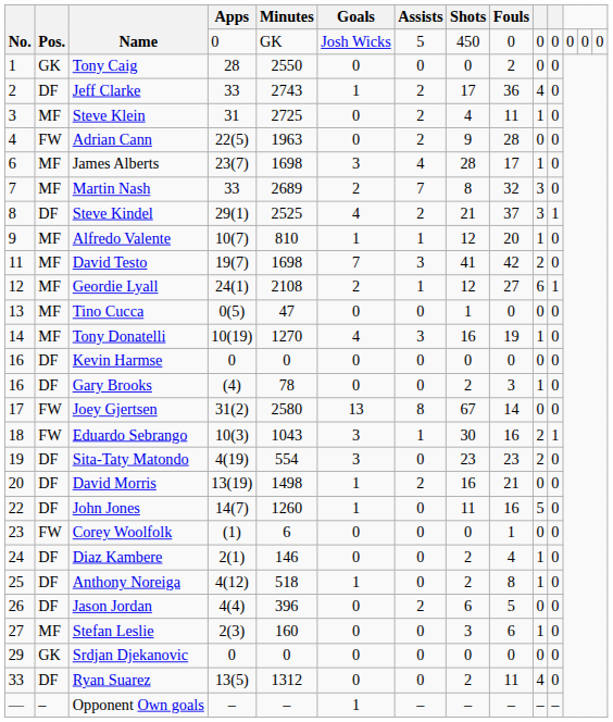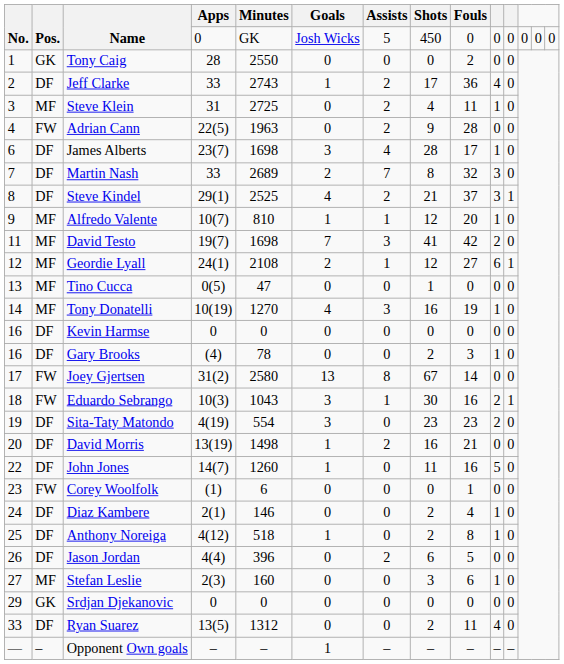 <table class="wikitable sortable" border="1" style="text-align:center">
 <tr>
 <th scope=col rowspan="2" valign="bottom">No.</th>
 <th scope=col rowspan="2" valign="bottom" data-sort-type="text">Pos.</th>
 <th scope=col  rowspan="2" valign="bottom" data-sort-type="text">Name</th>
 <th scope=col>Apps</th>
 <th scope=col>Minutes</th>
 <th scope=col>Goals</th>
 <th scope=col>Assists</th>
 <th scope=col>Shots</th>
 <th scope=col>Fouls</th>
 <th scope=col></th>
 <th scope=col></th>
 </tr>
 <tr>
 <td align=left>0</td>
 <td align=left>GK</td>
 <td align=left> <a href='#'>Josh Wicks</a></td>
 <td>5</td>
 <td>450</td>
 <td>0</td>
 <td>0</td>
 <td>0</td>
 <td>0</td>
 <td>0</td>
 <td>0</td>
 </tr>
 <tr>
 <td align=left>1</td>
 <td align=left>GK</td>
 <td align=left> <a href='#'>Tony Caig</a></td>
 <td>28</td>
 <td>2550</td>
 <td>0</td>
 <td>0</td>
 <td>0</td>
 <td>2</td>
 <td>0</td>
 <td>0</td>
 </tr>
 <tr>
 <td align=left>2</td>
 <td align=left>DF</td>
 <td align=left> <a href='#'>Jeff Clarke</a></td>
 <td>33</td>
 <td>2743</td>
 <td>1</td>
 <td>2</td>
 <td>17</td>
 <td>36</td>
 <td>4</td>
 <td>0</td>
 </tr>
 <tr>
 <td align=left>3</td>
 <td align=left>MF</td>
 <td align=left> <a href='#'>Steve Klein</a></td>
 <td>31</td>
 <td>2725</td>
 <td>0</td>
 <td>2</td>
 <td>4</td>
 <td>11</td>
 <td>1</td>
 <td>0</td>
 </tr>
 <tr>
 <td align=left>4</td>
 <td align=left>FW</td>
 <td align=left> <a href='#'>Adrian Cann</a></td>
 <td>22(5)</td>
 <td>1963</td>
 <td>0</td>
 <td>2</td>
 <td>9</td>
 <td>28</td>
 <td>0</td>
 <td>0</td>
 </tr>
 <tr>
 <td align=left>6</td>
-<td align=left>MF</td>
+<td align=left>DF</td>
 <td align=left> James Alberts</td>
 <td>23(7)</td>
 <td>1698</td>
 <td>3</td>
 <td>4</td>
 <td>28</td>
 <td>17</td>
 <td>1</td>
 <td>0</td>
 </tr>
 <tr>
 <td align=left>7</td>
-<td align=left>MF</td>
+<td align=left>DF</td>
 <td align=left> <a href='#'>Martin Nash</a></td>
 <td>33</td>
 <td>2689</td>
 <td>2</td>
 <td>7</td>
 <td>8</td>
 <td>32</td>
 <td>3</td>
 <td>0</td>
 </tr>
 <tr>
 <td align=left>8</td>
 <td align=left>DF</td>
 <td align=left> <a href='#'>Steve Kindel</a></td>
 <td>29(1)</td>
 <td>2525</td>
 <td>4</td>
 <td>2</td>
 <td>21</td>
 <td>37</td>
 <td>3</td>
 <td>1</td>
 </tr>
 <tr>
 <td align=left>9</td>
 <td align=left>MF</td>
 <td align=left> <a href='#'>Alfredo Valente</a></td>
 <td>10(7)</td>
 <td>810</td>
 <td>1</td>
 <td>1</td>
 <td>12</td>
 <td>20</td>
 <td>1</td>
 <td>0</td>
 </tr>
 <tr>
 <td align=left>11</td>
 <td align=left>MF</td>
 <td align=left> <a href='#'>David Testo</a></td>
 <td>19(7)</td>
 <td>1698</td>
 <td>7</td>
 <td>3</td>
 <td>41</td>
 <td>42</td>
 <td>2</td>
 <td>0</td>
 </tr>
 <tr>
 <td align=left>12</td>
 <td align=left>MF</td>
 <td align=left> <a href='#'>Geordie Lyall</a></td>
 <td>24(1)</td>
 <td>2108</td>
 <td>2</td>
 <td>1</td>
 <td>12</td>
 <td>27</td>
 <td>6</td>
 <td>1</td>
 </tr>
 <tr>
 <td align=left>13</td>
 <td align=left>MF</td>
 <td align=left> <a href='#'>Tino Cucca</a></td>
 <td>0(5)</td>
 <td>47</td>
 <td>0</td>
 <td>0</td>
 <td>1</td>
 <td>0</td>
 <td>0</td>
 <td>0</td>
 </tr>
 <tr>
 <td align=left>14</td>
 <td align=left>MF</td>
 <td align=left> <a href='#'>Tony Donatelli</a></td>
 <td>10(19)</td>
 <td>1270</td>
 <td>4</td>
 <td>3</td>
 <td>16</td>
 <td>19</td>
 <td>1</td>
 <td>0</td>
 </tr>
 <tr>
 <td align=left>16</td>
 <td align=left>DF</td>
 <td align=left> <a href='#'>Kevin Harmse</a></td>
 <td>0</td>
 <td>0</td>
 <td>0</td>
 <td>0</td>
 <td>0</td>
 <td>0</td>
 <td>0</td>
 <td>0</td>
 </tr>
 <tr>
 <td align=left>16</td>
 <td align=left>DF</td>
 <td align=left> <a href='#'>Gary Brooks</a></td>
 <td>(4)</td>
 <td>78</td>
 <td>0</td>
 <td>0</td>
 <td>2</td>
 <td>3</td>
 <td>1</td>
 <td>0</td>
 </tr>
 <tr>
 <td align=left>17</td>
 <td align=left>FW</td>
 <td align=left> <a href='#'>Joey Gjertsen</a></td>
 <td>31(2)</td>
 <td>2580</td>
 <td>13</td>
 <td>8</td>
 <td>67</td>
 <td>14</td>
 <td>0</td>
 <td>0</td>
 </tr>
 <tr>
 <td align=left>18</td>
 <td align=left>FW</td>
 <td align=left> <a href='#'>Eduardo Sebrango</a></td>
 <td>10(3)</td>
 <td>1043</td>
 <td>3</td>
 <td>1</td>
 <td>30</td>
 <td>16</td>
 <td>2</td>
 <td>1</td>
 </tr>
 <tr>
 <td align=left>19</td>
 <td align=left>DF</td>
 <td align=left> <a href='#'>Sita-Taty Matondo</a></td>
 <td>4(19)</td>
 <td>554</td>
 <td>3</td>
 <td>0</td>
 <td>23</td>
 <td>23</td>
 <td>2</td>
 <td>0</td>
 </tr>
 <tr>
 <td align=left>20</td>
 <td align=left>DF</td>
 <td align=left> <a href='#'>David Morris</a></td>
 <td>13(19)</td>
 <td>1498</td>
 <td>1</td>
 <td>2</td>
 <td>16</td>
 <td>21</td>
 <td>0</td>
 <td>0</td>
 </tr>
 <tr>
 <td align=left>22</td>
 <td align=left>DF</td>
 <td align=left> <a href='#'>John Jones</a></td>
 <td>14(7)</td>
 <td>1260</td>
 <td>1</td>
 <td>0</td>
 <td>11</td>
 <td>16</td>
 <td>5</td>
 <td>0</td>
 </tr>
 <tr>
 <td align=left>23</td>
 <td align=left>FW</td>
 <td align=left> <a href='#'>Corey Woolfolk</a></td>
 <td>(1)</td>
 <td>6</td>
 <td>0</td>
 <td>0</td>
 <td>0</td>
 <td>1</td>
 <td>0</td>
 <td>0</td>
 </tr>
 <tr>
 <td align=left>24</td>
 <td align=left>DF</td>
 <td align=left> <a href='#'>Diaz Kambere</a></td>
 <td>2(1)</td>
 <td>146</td>
 <td>0</td>
 <td>0</td>
 <td>2</td>
 <td>4</td>
 <td>1</td>
 <td>0</td>
 </tr>
 <tr>
 <td align=left>25</td>
 <td align=left>DF</td>
 <td align=left> <a href='#'>Anthony Noreiga</a></td>
 <td>4(12)</td>
 <td>518</td>
 <td>1</td>
 <td>0</td>
 <td>2</td>
 <td>8</td>
 <td>1</td>
 <td>0</td>
 </tr>
 <tr>
 <td align=left>26</td>
 <td align=left>DF</td>
 <td align=left> <a href='#'>Jason Jordan</a></td>
 <td>4(4)</td>
 <td>396</td>
 <td>0</td>
 <td>2</td>
 <td>6</td>
 <td>5</td>
 <td>0</td>
 <td>0</td>
 </tr>
 <tr>
 <td align=left>27</td>
 <td align=left>MF</td>
 <td align=left> <a href='#'>Stefan Leslie</a></td>
 <td>2(3)</td>
 <td>160</td>
 <td>0</td>
 <td>0</td>
 <td>3</td>
 <td>6</td>
 <td>1</td>
 <td>0</td>
 </tr>
 <tr>
 <td align=left>29</td>
 <td align=left>GK</td>
 <td align=left> <a href='#'>Srdjan Djekanovic</a></td>
 <td>0</td>
 <td>0</td>
 <td>0</td>
 <td>0</td>
 <td>0</td>
 <td>0</td>
 <td>0</td>
 <td>0</td>
 </tr>
 <tr>
 <td align=left>33</td>
 <td align=left>DF</td>
 <td align=left> <a href='#'>Ryan Suarez</a></td>
 <td>13(5)</td>
 <td>1312</td>
 <td>0</td>
 <td>0</td>
 <td>2</td>
 <td>11</td>
 <td>4</td>
 <td>0</td>
 </tr>
 <tr>
 <td align=left>—</td>
 <td align=left>–</td>
 <td align=left>Opponent <a href='#'>Own goals</a></td>
 <td>–</td>
 <td>–</td>
 <td>1</td>
 <td>–</td>
 <td>–</td>
 <td>–</td>
 <td>–</td>
 <td>–</td>
 </tr>
 </table>
